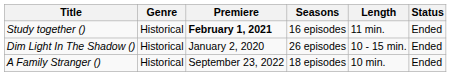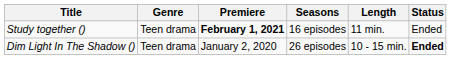 <table class="wikitable sortable">
 <tr>
 <th>Title</th>
 <th>Genre</th>
 <th>Premiere</th>
 <th>Seasons</th>
 <th>Length</th>
 <th>Status</th>
 </tr>
 <tr>
 <td><em>Study together ()</em></td>
-<td>Historical</td>
+<td>Teen drama</td>
 <td><strong>February 1, 2021</strong></td>
 <td>16 episodes</td>
 <td>11 min.</td>
 <td>Ended</td>
 </tr>
 <tr>
 <td><em>Dim Light In The Shadow ()</em></td>
-<td>Historical</td>
+<td>Teen drama</td>
 <td>January 2, 2020</td>
 <td>26 episodes</td>
 <td>10 - 15 min.</td>
-<td>Ended</td>
-</tr>
-<tr>
-<td><em>A Family Stranger ()</em></td>
-<td>Historical</td>
-<td>September 23, 2022</td>
-<td>18 episodes</td>
-<td>10 min.</td>
-<td>Ended</td>
+<td><strong>Ended</strong></td>
 </tr>
 </table>
